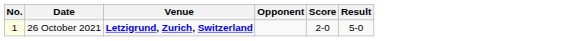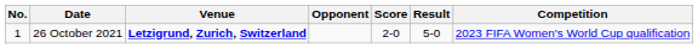 <table class="wikitable">
 <tr>
 <th scope="col">No.</th>
 <th scope="col">Date</th>
 <th scope="col">Venue</th>
 <th scope="col">Opponent</th>
 <th scope="col">Score</th>
 <th scope="col">Result</th>
+<th scope="col">Competition</th>
 </tr>
 <tr>
-<td align=center style="background: lightyellow;">1</td>
+<td align=center>1</td>
 <td>26 October 2021</td>
 <td><strong><a href='#'>Letzigrund</a>, <a href='#'>Zurich</a>, <a href='#'>Switzerland</a></strong></td>
 <td></td>
 <td align=center>2-0</td>
 <td align=center>5-0</td>
+<td><a href='#'>2023 FIFA Women's World Cup qualification</a></td>
 </tr>
 </table>
